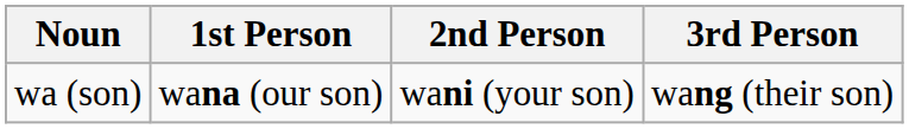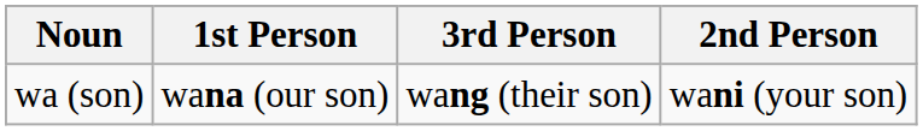 <table class="wikitable">
 <tr>
 <th>Noun</th>
 <th>1st Person</th>
+<th>3rd Person</th>
 <th>2nd Person</th>
-<th>3rd Person</th>
 </tr>
 <tr>
 <td>wa (son)</td>
 <td>wa<strong>na</strong> (our son)</td>
+<td>wa<strong>ng</strong> (their son)</td>
 <td>wa<strong>ni</strong> (your son)</td>
-<td>wa<strong>ng</strong> (their son)</td>
 </tr>
 </table>
